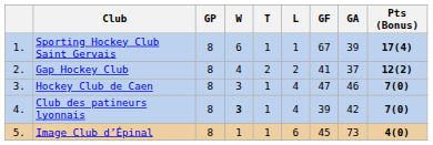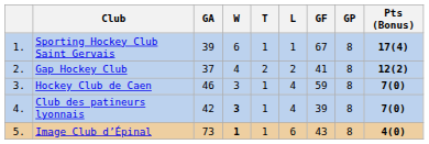 <table class="wikitable">
 <tr>
 <th width="30"></th>
 <th width="200">Club</th>
-<th width="30">GP</th>
+<th width="30">GA</th>
 <th width="30">W</th>
 <th width="30">T</th>
 <th width="30">L</th>
 <th width="30">GF</th>
-<th width="30">GA</th>
+<th width="30">GP</th>
 <th width="70">Pts (Bonus)</th>
 </tr>
 <tr bgcolor="#BCD2EE" align="center">
 <td>1.</td>
 <td align="left"><a href='#'>Sporting Hockey Club Saint Gervais</a></td>
-<td>8</td>
+<td>39</td>
 <td>6</td>
 <td>1</td>
 <td>1</td>
 <td>67</td>
-<td>39</td>
+<td>8</td>
 <td><strong>17(4)</strong></td>
 </tr>
 <tr bgcolor="#BCD2EE" align="center">
 <td>2.</td>
 <td align="left"><a href='#'>Gap Hockey Club</a></td>
-<td>8</td>
+<td>37</td>
 <td>4</td>
 <td>2</td>
 <td>2</td>
 <td>41</td>
-<td>37</td>
+<td>8</td>
 <td><strong>12(2)</strong></td>
 </tr>
 <tr bgcolor="#BCD2EE" align="center">
 <td>3.</td>
 <td align="left"><a href='#'>Hockey Club de Caen</a></td>
-<td>8</td>
+<td>46</td>
 <td>3</td>
 <td>1</td>
 <td>4</td>
-<td>47</td>
-<td>46</td>
+<td>59</td>
+<td>8</td>
 <td><strong>7(0)</strong></td>
 </tr>
 <tr bgcolor="#BCD2EE" align="center">
 <td>4.</td>
 <td align="left"><a href='#'>Club des patineurs lyonnais</a></td>
-<td>8</td>
+<td>42</td>
 <td><strong>3</strong></td>
 <td>1</td>
 <td>4</td>
 <td>39</td>
-<td>42</td>
+<td>8</td>
 <td><strong>7(0)</strong></td>
 </tr>
 <tr bgcolor="#EECFA1" align="center">
 <td>5.</td>
 <td align="left"><a href='#'>Image Club d’Épinal</a></td>
-<td>8</td>
-<td>1</td>
+<td>73</td>
+<td><strong>1</strong></td>
 <td>1</td>
 <td>6</td>
-<td>45</td>
-<td>73</td>
+<td>43</td>
+<td>8</td>
 <td><strong>4(0)</strong></td>
 </tr>
 </table>
